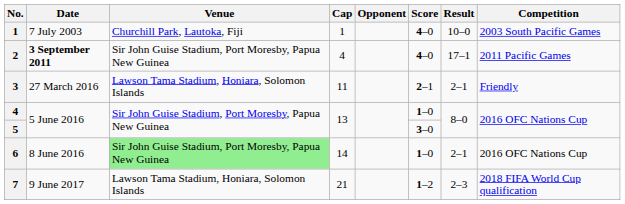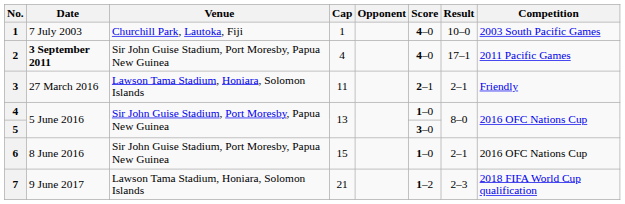 <table class="wikitable sortable plainrowheaders">
 <tr>
 <th scope=col>No.</th>
 <th scope=col data-sort-type=date>Date</th>
 <th scope=col>Venue</th>
 <th scope=col>Cap</th>
 <th scope=col>Opponent</th>
 <th scope=col>Score</th>
 <th scope=col>Result</th>
 <th scope=col>Competition</th>
 </tr>
 <tr>
 <th scope=row>1</th>
 <td>7 July 2003</td>
 <td><a href='#'>Churchill Park</a>, <a href='#'>Lautoka</a>, Fiji</td>
 <td align=center>1</td>
 <td></td>
 <td align=center><strong>4</strong>–0</td>
 <td align=center>10–0</td>
 <td><a href='#'>2003 South Pacific Games</a></td>
 </tr>
 <tr>
 <th scope=row>2</th>
 <td><strong>3 September 2011</strong></td>
 <td>Sir John Guise Stadium, Port Moresby, Papua New Guinea</td>
 <td align=center>4</td>
 <td></td>
 <td align=center><strong>4</strong>–0</td>
 <td align=center>17–1</td>
 <td><a href='#'>2011 Pacific Games</a></td>
 </tr>
 <tr>
 <th scope=row>3</th>
 <td>27 March 2016</td>
 <td><a href='#'>Lawson Tama Stadium</a>, <a href='#'>Honiara</a>, Solomon Islands</td>
 <td align=center>11</td>
 <td></td>
 <td align=center><strong>2</strong>–1</td>
 <td align=center>2–1</td>
 <td><a href='#'>Friendly</a></td>
 </tr>
 <tr>
 <th scope=row>4</th>
 <td rowspan=2>5 June 2016</td>
 <td rowspan=2><a href='#'>Sir John Guise Stadium</a>, <a href='#'>Port Moresby</a>, Papua New Guinea</td>
 <td rowspan=2 align=center>13</td>
 <td rowspan=2></td>
 <td align=center><strong>1</strong>–0</td>
 <td rowspan=2 align=center>8–0</td>
 <td rowspan=2><a href='#'>2016 OFC Nations Cup</a></td>
 </tr>
 <tr>
 <th scope=row>5</th>
 <td align=center><strong>3</strong>–0</td>
 </tr>
 <tr>
 <th scope=row>6</th>
 <td>8 June 2016</td>
-<td style="background: lightgreen;">Sir John Guise Stadium, Port Moresby, Papua New Guinea</td>
-<td align=center>14</td>
+<td>Sir John Guise Stadium, Port Moresby, Papua New Guinea</td>
+<td align=center>15</td>
 <td></td>
 <td align=center><strong>1</strong>–0</td>
 <td align=center>2–1</td>
 <td>2016 OFC Nations Cup</td>
 </tr>
 <tr>
 <th scope=row>7</th>
 <td>9 June 2017</td>
 <td>Lawson Tama Stadium, Honiara, Solomon Islands</td>
 <td align=center>21</td>
 <td></td>
 <td align=center><strong>1</strong>–2</td>
 <td align=center>2–3</td>
 <td><a href='#'>2018 FIFA World Cup qualification</a></td>
 </tr>
 </table>
